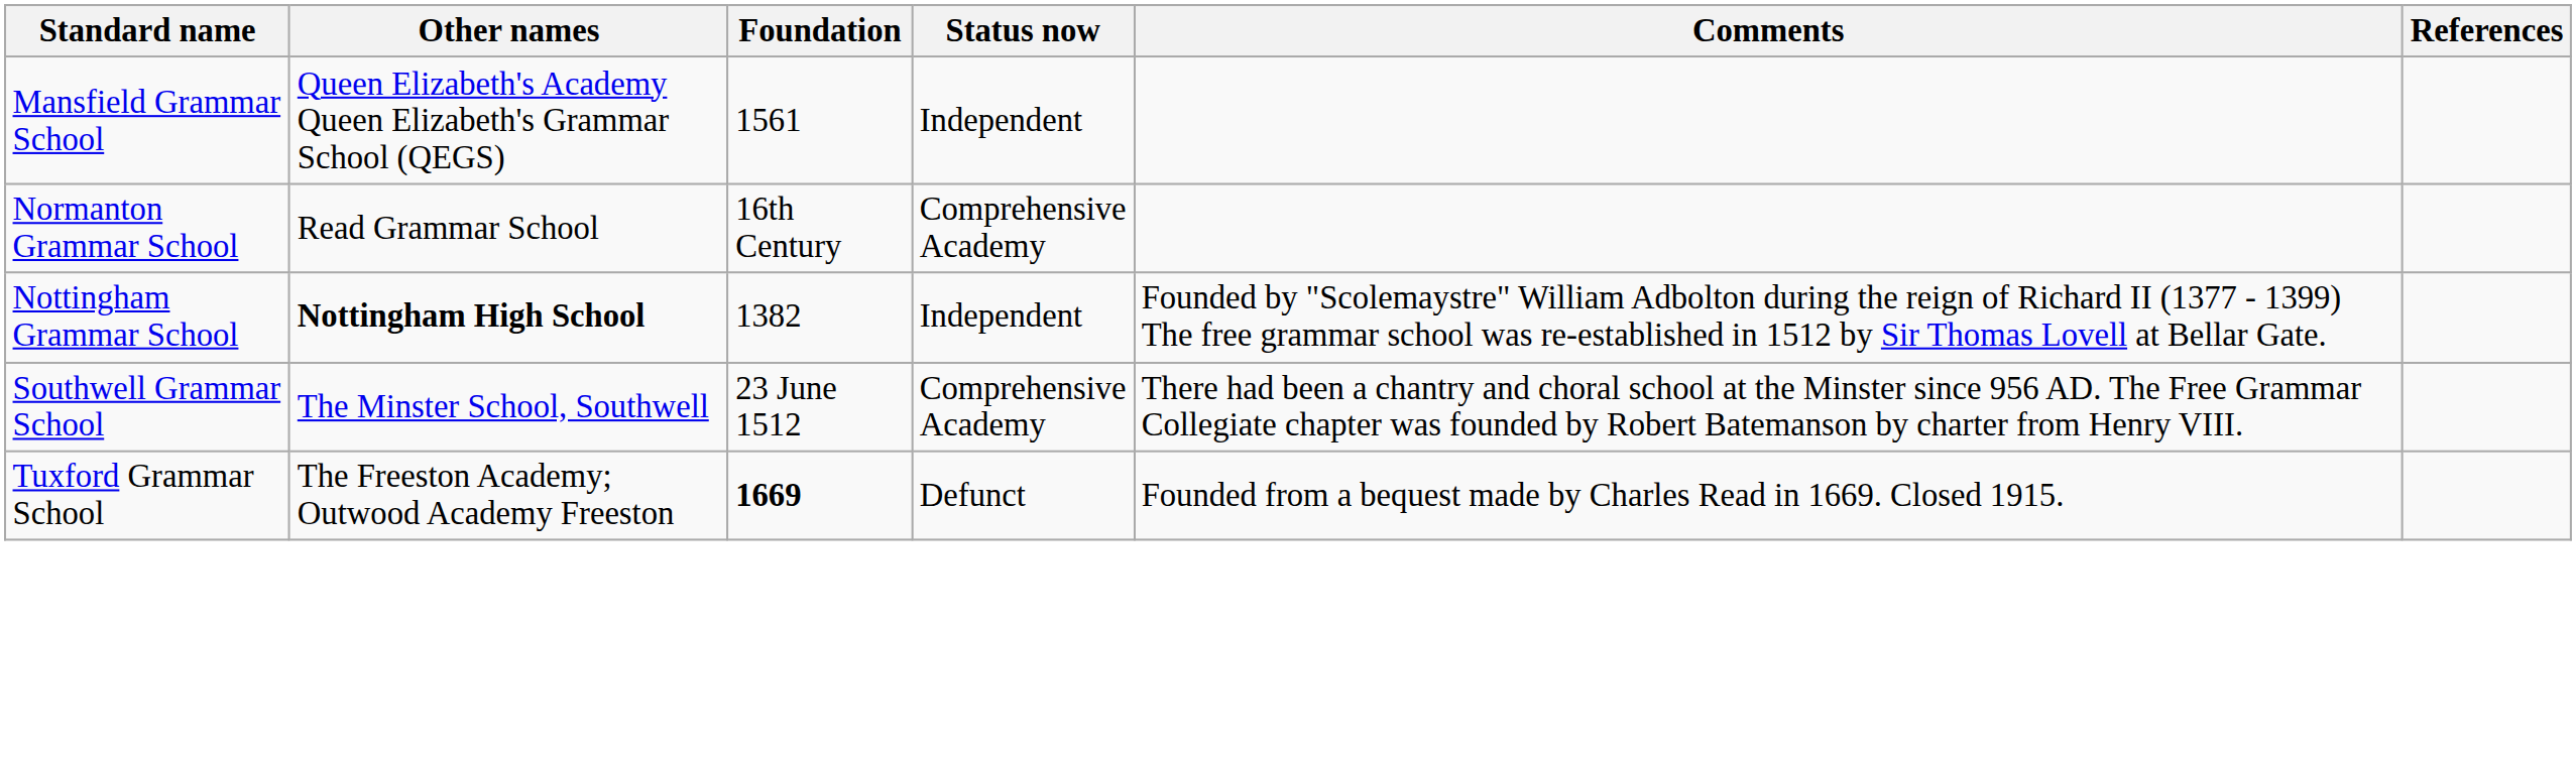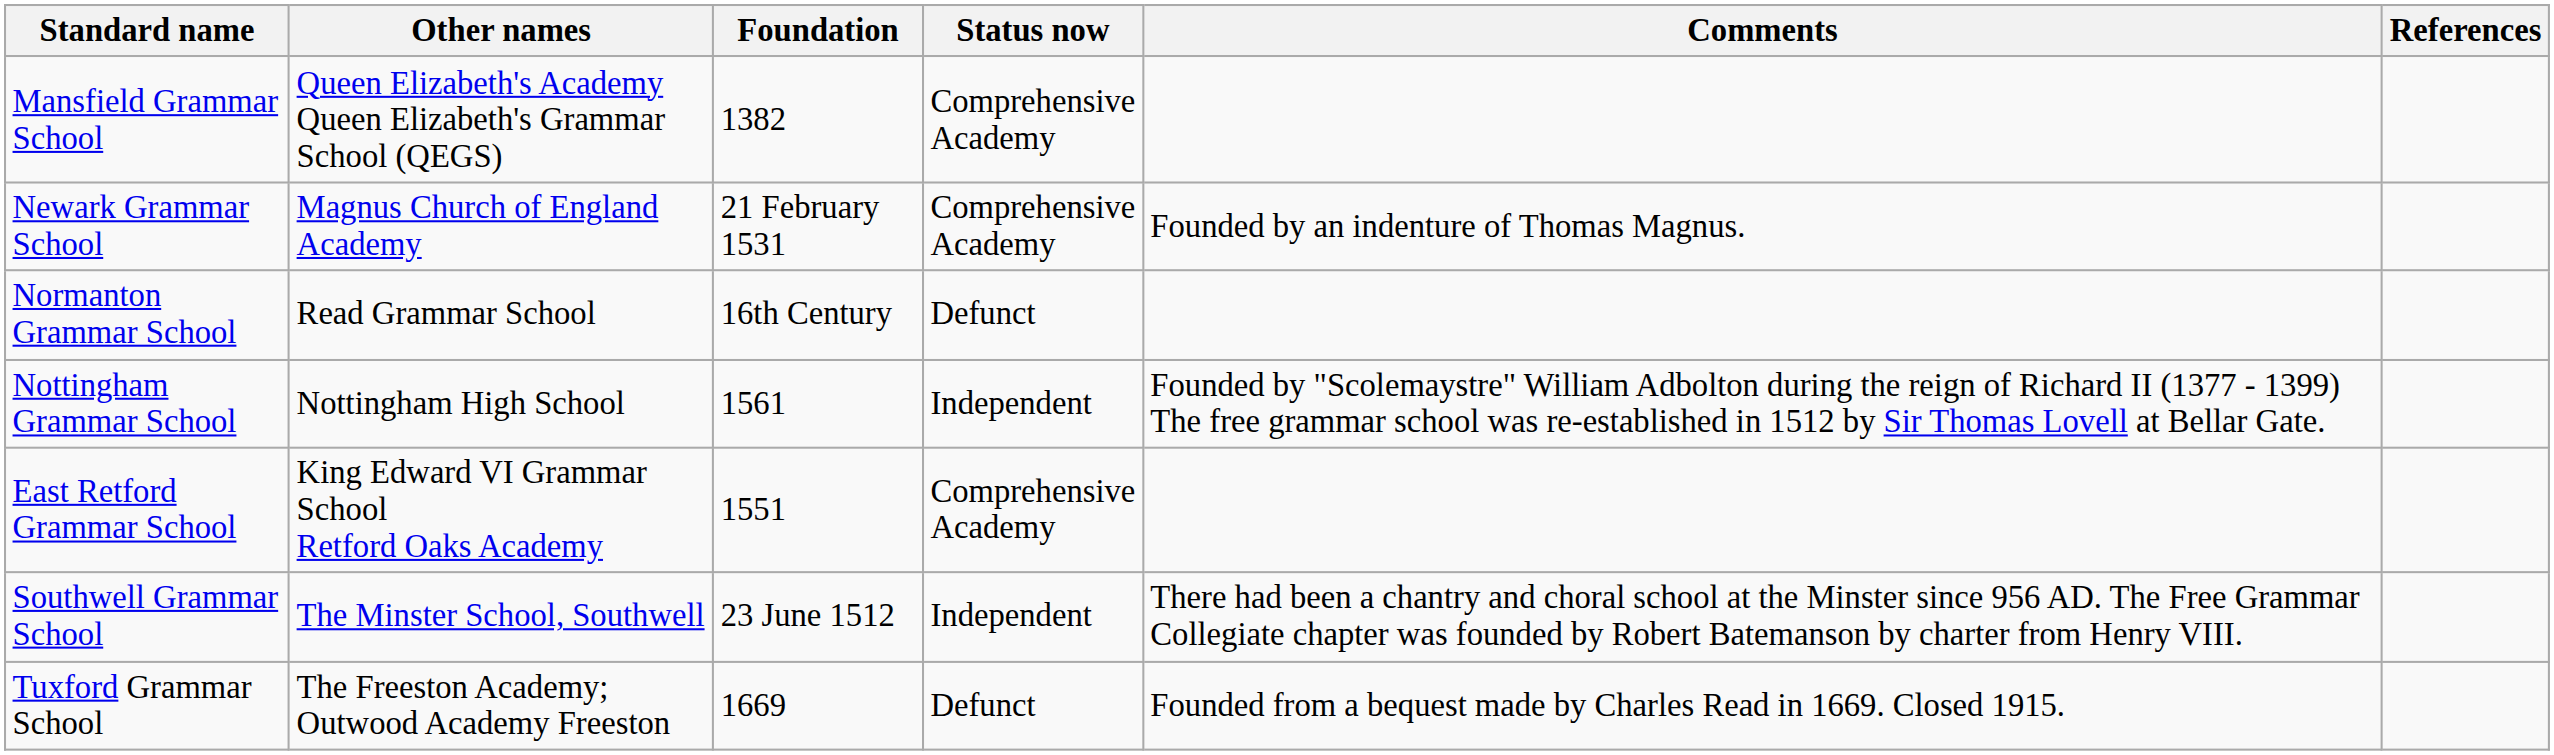 <table class="wikitable">
 <tr>
 <th>Standard name</th>
 <th>Other names</th>
 <th>Foundation</th>
 <th>Status now</th>
 <th>Comments</th>
 <th>References</th>
 </tr>
 <tr>
 <td><a href='#'>Mansfield Grammar School</a></td>
 <td><a href='#'>Queen Elizabeth's Academy</a><br>Queen Elizabeth's Grammar School (QEGS)</td>
-<td>1561</td>
-<td>Independent</td>
+<td>1382</td>
+<td>Comprehensive<br>Academy</td>
 <td></td>
+<td></td>
+</tr>
+<tr>
+<td><a href='#'>Newark Grammar School</a></td>
+<td><a href='#'>Magnus Church of England Academy</a></td>
+<td>21 February 1531</td>
+<td>Comprehensive<br>Academy</td>
+<td>Founded by an indenture of Thomas Magnus.</td>
 <td></td>
 </tr>
 <tr>
 <td><a href='#'>Normanton Grammar School</a></td>
 <td>Read Grammar School</td>
 <td>16th Century</td>
-<td>Comprehensive<br>Academy</td>
+<td>Defunct</td>
 <td></td>
 <td></td>
 </tr>
 <tr>
 <td><a href='#'>Nottingham Grammar School</a></td>
-<td><strong>Nottingham High School</strong></td>
-<td>1382</td>
+<td>Nottingham High School</td>
+<td>1561</td>
 <td>Independent</td>
 <td>Founded by "Scolemaystre" William Adbolton during the reign of Richard II (1377 - 1399)  The free grammar school was re-established in 1512 by <a href='#'>Sir Thomas Lovell</a> at Bellar Gate.</td>
+<td></td>
+</tr>
+<tr>
+<td><a href='#'>East Retford Grammar School</a></td>
+<td>King Edward VI Grammar School<br><a href='#'>Retford Oaks Academy</a></td>
+<td>1551</td>
+<td>Comprehensive<br>Academy</td>
+<td></td>
 <td></td>
 </tr>
 <tr>
 <td><a href='#'>Southwell Grammar School</a></td>
 <td><a href='#'>The Minster School, Southwell</a></td>
 <td>23 June 1512</td>
-<td>Comprehensive<br>Academy</td>
+<td>Independent</td>
 <td>There had been a chantry and choral school at the Minster since 956 AD. The Free Grammar Collegiate chapter was founded by Robert Batemanson by charter from Henry VIII.</td>
 <td></td>
 </tr>
 <tr>
 <td><a href='#'>Tuxford</a> Grammar School</td>
 <td>The Freeston Academy; Outwood Academy Freeston</td>
-<td><strong>1669</strong></td>
+<td>1669</td>
 <td>Defunct</td>
 <td>Founded from a bequest made by Charles Read in 1669. Closed 1915.</td>
 <td></td>
 </tr>
 </table>
